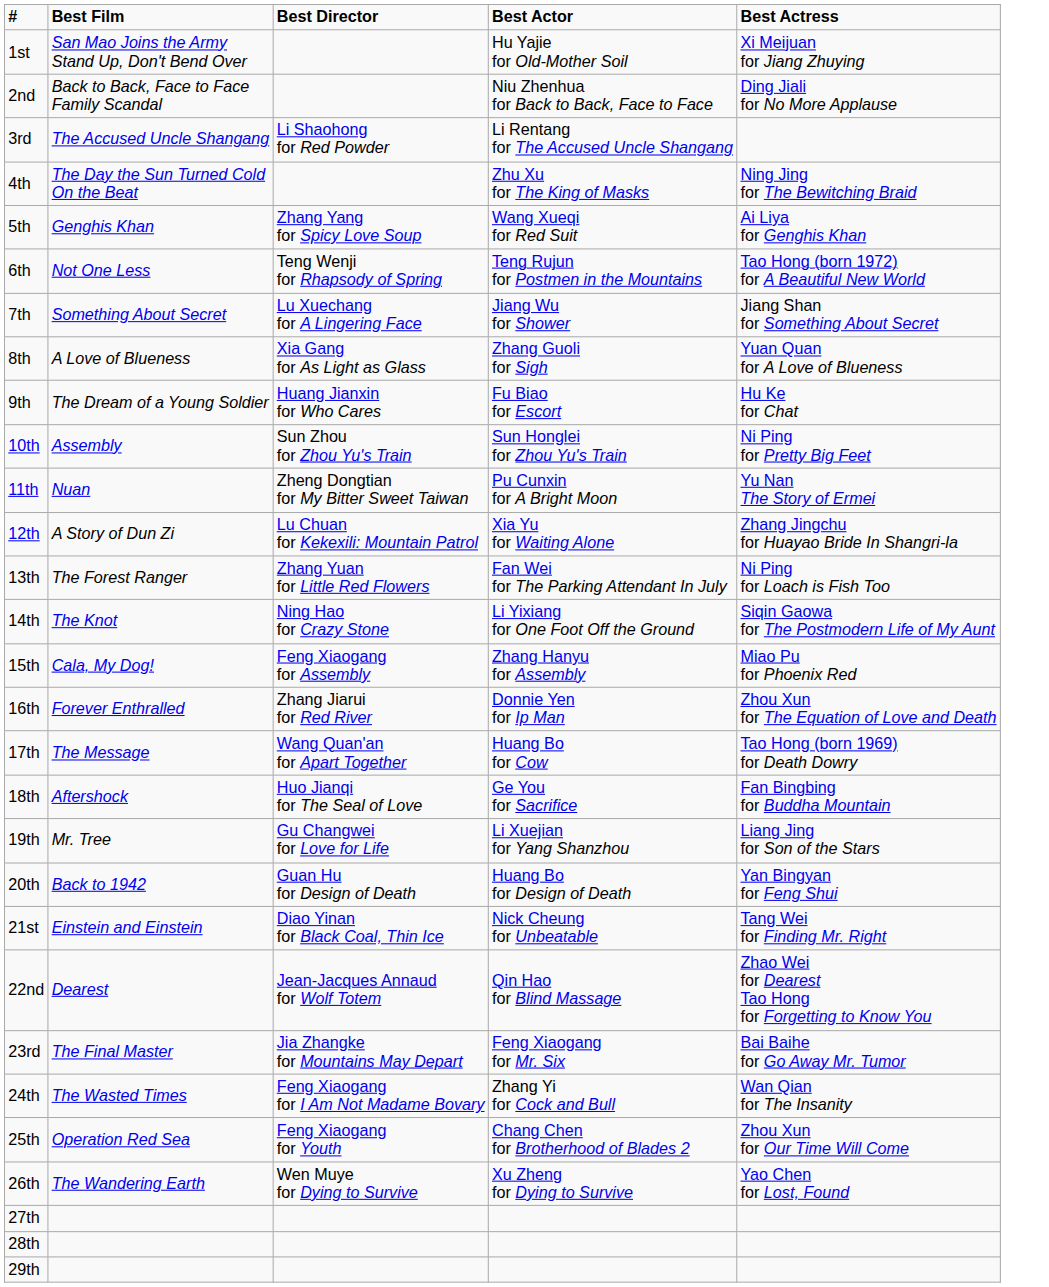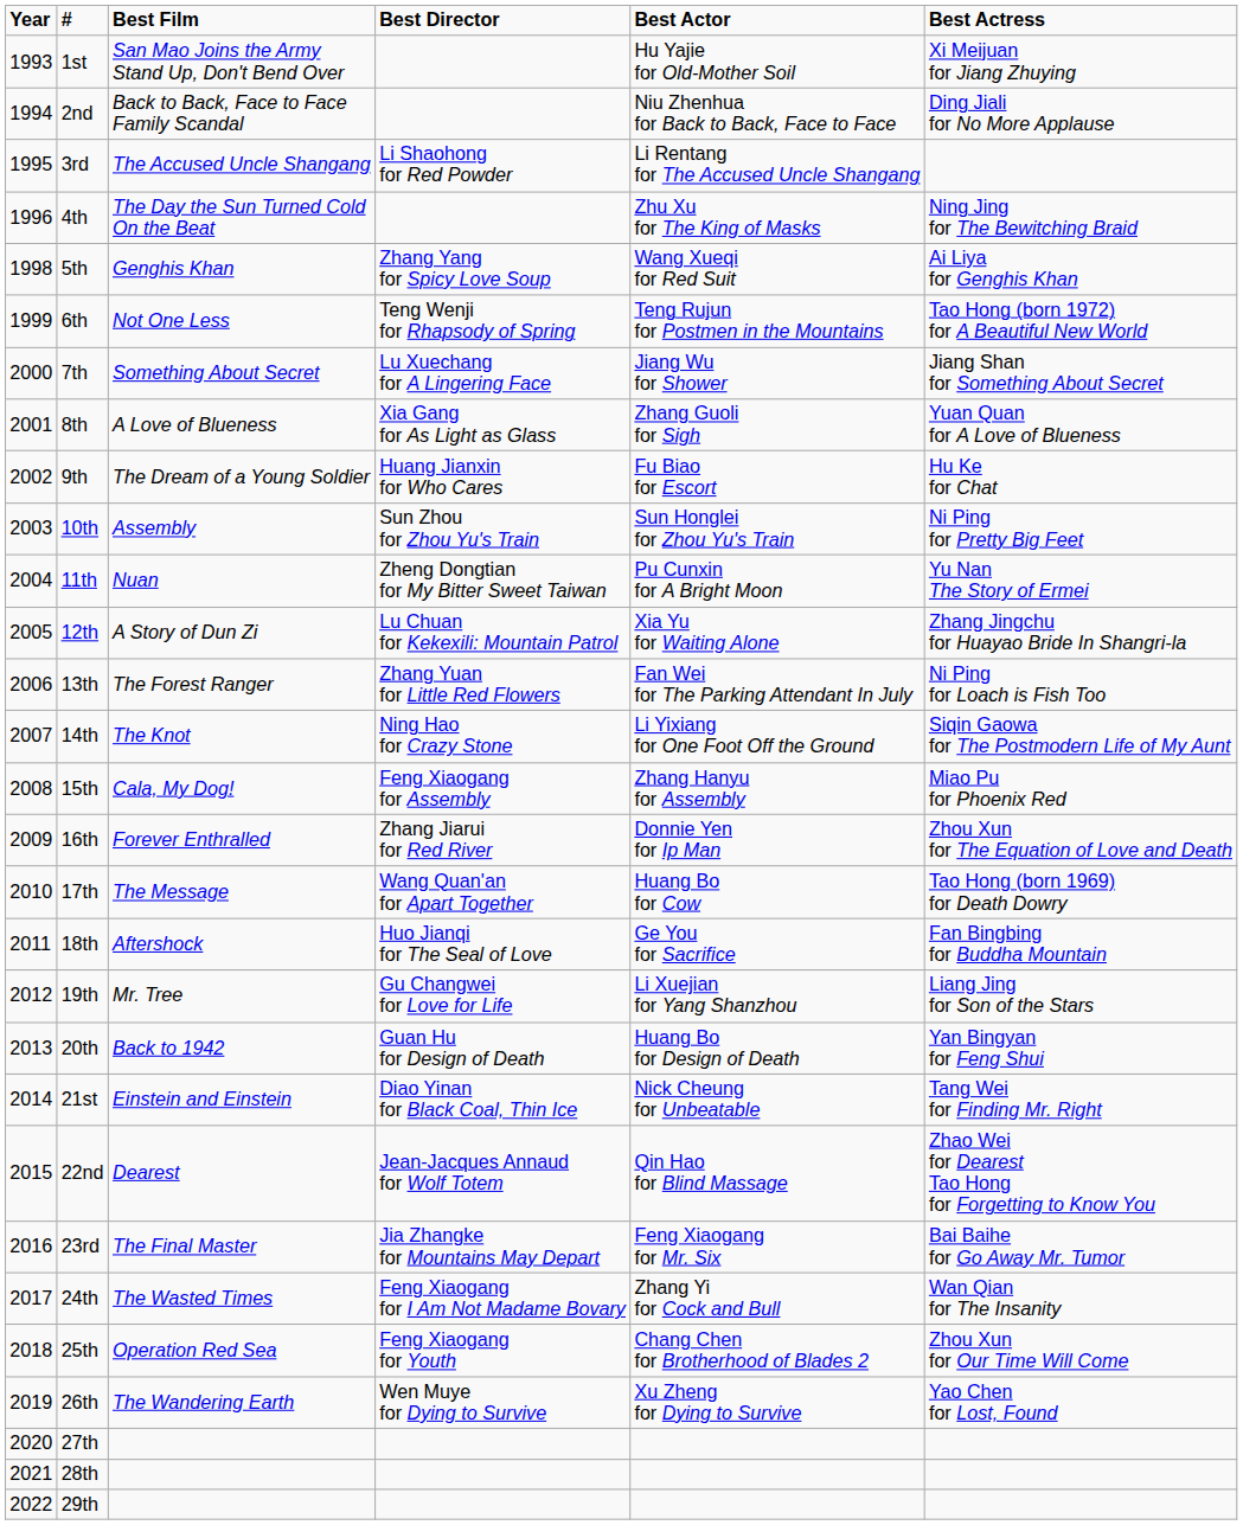 <table border="2"cellpadding="3"cellspacing="0"style="border-collapse:collapse;margin:0auto;" class="wikitable">
 <tr>
+<td><strong>Year</strong></td>
 <td><strong>#</strong></td>
 <td><strong>Best Film</strong></td>
 <td><strong>Best Director</strong></td>
 <td><strong>Best Actor</strong></td>
 <td><strong>Best Actress</strong></td>
 </tr>
 <tr>
+<td>1993</td>
 <td>1st</td>
 <td><em><a href='#'>San Mao Joins the Army</a></em><br><em>Stand Up, Don't Bend Over</em></td>
 <td></td>
 <td>Hu Yajie<br>for <em>Old-Mother Soil</em></td>
 <td><a href='#'>Xi Meijuan</a><br>for <em>Jiang Zhuying</em></td>
 </tr>
 <tr>
+<td>1994</td>
 <td>2nd</td>
 <td><em>Back to Back, Face to Face</em><br><em>Family Scandal</em></td>
 <td></td>
 <td>Niu Zhenhua<br>for <em>Back to Back, Face to Face</em></td>
 <td><a href='#'>Ding Jiali</a><br>for <em>No More Applause</em></td>
 </tr>
 <tr>
+<td>1995</td>
 <td>3rd</td>
 <td><em><a href='#'>The Accused Uncle Shangang</a></em></td>
 <td><a href='#'>Li Shaohong</a><br>for <em>Red Powder</em></td>
 <td>Li Rentang<br>for <em><a href='#'>The Accused Uncle Shangang</a></em></td>
 <td></td>
 </tr>
 <tr>
+<td>1996</td>
 <td>4th</td>
 <td><em><a href='#'>The Day the Sun Turned Cold</a></em><br><em><a href='#'>On the Beat</a></em></td>
 <td></td>
 <td><a href='#'>Zhu Xu</a><br>for <em><a href='#'>The King of Masks</a></em></td>
 <td><a href='#'>Ning Jing</a><br>for <em><a href='#'>The Bewitching Braid</a></em></td>
 </tr>
 <tr>
+<td>1998</td>
 <td>5th</td>
 <td><em><a href='#'>Genghis Khan</a></em></td>
 <td><a href='#'>Zhang Yang</a><br>for <em><a href='#'>Spicy Love Soup</a></em></td>
 <td><a href='#'>Wang Xueqi</a><br>for <em>Red Suit</em></td>
 <td><a href='#'>Ai Liya</a><br>for <em><a href='#'>Genghis Khan</a></em></td>
 </tr>
 <tr>
+<td>1999</td>
 <td>6th</td>
 <td><em><a href='#'>Not One Less</a></em></td>
 <td>Teng Wenji<br>for <em><a href='#'>Rhapsody of Spring</a></em></td>
 <td><a href='#'>Teng Rujun</a><br>for <em><a href='#'>Postmen in the Mountains</a></em></td>
 <td><a href='#'>Tao Hong (born 1972)</a><br>for <em><a href='#'>A Beautiful New World</a></em></td>
 </tr>
 <tr>
+<td>2000</td>
 <td>7th</td>
 <td><em><a href='#'>Something About Secret</a></em></td>
 <td><a href='#'>Lu Xuechang</a><br>for <em><a href='#'>A Lingering Face</a></em></td>
 <td><a href='#'>Jiang Wu</a><br>for <em><a href='#'>Shower</a></em></td>
 <td>Jiang Shan<br>for <em><a href='#'>Something About Secret</a></em></td>
 </tr>
 <tr>
+<td>2001</td>
 <td>8th</td>
 <td><em>A Love of Blueness</em></td>
 <td><a href='#'>Xia Gang</a><br>for <em>As Light as Glass</em></td>
 <td><a href='#'>Zhang Guoli</a><br>for <em><a href='#'>Sigh</a></em></td>
 <td><a href='#'>Yuan Quan</a><br>for <em>A Love of Blueness</em></td>
 </tr>
 <tr>
+<td>2002</td>
 <td>9th</td>
 <td><em>The Dream of a Young Soldier</em></td>
 <td><a href='#'>Huang Jianxin</a><br>for <em>Who Cares</em></td>
 <td><a href='#'>Fu Biao</a><br>for <em><a href='#'>Escort</a></em></td>
 <td><a href='#'>Hu Ke</a><br>for <em>Chat</em></td>
 </tr>
 <tr>
+<td>2003</td>
 <td><a href='#'>10th</a></td>
 <td><em><a href='#'>Assembly</a></em></td>
 <td>Sun Zhou<br>for <em><a href='#'>Zhou Yu's Train</a></em></td>
 <td><a href='#'>Sun Honglei</a><br>for <em><a href='#'>Zhou Yu's Train</a></em></td>
 <td><a href='#'>Ni Ping</a><br>for <em><a href='#'>Pretty Big Feet</a></em></td>
 </tr>
 <tr>
+<td>2004</td>
 <td><a href='#'>11th</a></td>
 <td><em><a href='#'>Nuan</a></em></td>
 <td>Zheng Dongtian<br>for <em>My Bitter Sweet Taiwan</em></td>
 <td><a href='#'>Pu Cunxin</a><br>for <em>A Bright Moon</em></td>
 <td><a href='#'>Yu Nan</a><br><em><a href='#'>The Story of Ermei</a></em></td>
 </tr>
 <tr>
+<td>2005</td>
 <td><a href='#'>12th</a></td>
 <td><em>A Story of Dun Zi</em></td>
 <td><a href='#'>Lu Chuan</a><br>for <em><a href='#'>Kekexili: Mountain Patrol</a></em></td>
 <td><a href='#'>Xia Yu</a><br>for <em><a href='#'>Waiting Alone</a></em></td>
 <td><a href='#'>Zhang Jingchu</a><br>for <em>Huayao Bride In Shangri-la</em></td>
 </tr>
 <tr>
+<td>2006</td>
 <td>13th</td>
 <td><em>The Forest Ranger</em></td>
 <td><a href='#'>Zhang Yuan</a><br>for <em><a href='#'>Little Red Flowers</a></em></td>
 <td><a href='#'>Fan Wei</a><br>for <em>The Parking Attendant In July</em></td>
 <td><a href='#'>Ni Ping</a><br>for <em>Loach is Fish Too</em></td>
 </tr>
 <tr>
+<td>2007</td>
 <td>14th</td>
 <td><em><a href='#'>The Knot</a></em></td>
 <td><a href='#'>Ning Hao</a><br>for <em><a href='#'>Crazy Stone</a></em></td>
 <td><a href='#'>Li Yixiang</a><br>for <em>One Foot Off the Ground</em></td>
 <td><a href='#'>Siqin Gaowa</a><br>for <em><a href='#'>The Postmodern Life of My Aunt</a></em></td>
 </tr>
 <tr>
+<td>2008</td>
 <td>15th</td>
 <td><em><a href='#'>Cala, My Dog!</a></em></td>
 <td><a href='#'>Feng Xiaogang</a><br>for <em><a href='#'>Assembly</a></em></td>
 <td><a href='#'>Zhang Hanyu</a><br>for <em><a href='#'>Assembly</a></em></td>
 <td><a href='#'>Miao Pu</a><br>for <em>Phoenix Red</em></td>
 </tr>
 <tr>
+<td>2009</td>
 <td>16th</td>
 <td><em><a href='#'>Forever Enthralled</a></em></td>
 <td>Zhang Jiarui<br>for <em><a href='#'>Red River</a></em></td>
 <td><a href='#'>Donnie Yen</a><br>for <em><a href='#'>Ip Man</a></em></td>
 <td><a href='#'>Zhou Xun</a><br>for <em><a href='#'>The Equation of Love and Death</a></em></td>
 </tr>
 <tr>
+<td>2010</td>
 <td>17th</td>
 <td><em><a href='#'>The Message</a></em></td>
 <td><a href='#'>Wang Quan'an</a><br>for <em><a href='#'>Apart Together</a></em></td>
 <td><a href='#'>Huang Bo</a><br>for <em><a href='#'>Cow</a></em></td>
 <td><a href='#'>Tao Hong (born 1969)</a><br>for <em>Death Dowry</em></td>
 </tr>
 <tr>
+<td>2011</td>
 <td>18th</td>
 <td><em><a href='#'>Aftershock</a></em></td>
 <td><a href='#'>Huo Jianqi</a><br>for <em>The Seal of Love</em></td>
 <td><a href='#'>Ge You</a><br>for <em><a href='#'>Sacrifice</a></em></td>
 <td><a href='#'>Fan Bingbing</a><br>for <em><a href='#'>Buddha Mountain</a></em></td>
 </tr>
 <tr>
+<td>2012</td>
 <td>19th</td>
 <td><em>Mr. Tree</em></td>
 <td><a href='#'>Gu Changwei</a><br>for <em><a href='#'>Love for Life</a></em></td>
 <td><a href='#'>Li Xuejian</a><br>for <em>Yang Shanzhou</em></td>
 <td><a href='#'>Liang Jing</a><br>for <em>Son of the Stars</em></td>
 </tr>
 <tr>
+<td>2013</td>
 <td>20th</td>
 <td><em><a href='#'>Back to 1942</a></em></td>
 <td><a href='#'>Guan Hu</a><br>for <em>Design of Death</em></td>
 <td><a href='#'>Huang Bo</a><br>for <em>Design of Death</em></td>
 <td><a href='#'>Yan Bingyan</a><br>for <em><a href='#'>Feng Shui</a></em></td>
 </tr>
 <tr>
+<td>2014</td>
 <td>21st</td>
 <td><em><a href='#'>Einstein and Einstein</a></em></td>
 <td><a href='#'>Diao Yinan</a><br>for <em><a href='#'>Black Coal, Thin Ice</a></em></td>
 <td><a href='#'>Nick Cheung</a><br>for <em><a href='#'>Unbeatable</a></em></td>
 <td><a href='#'>Tang Wei</a><br>for <em><a href='#'>Finding Mr. Right</a></em></td>
 </tr>
 <tr>
+<td>2015</td>
 <td>22nd</td>
 <td><em><a href='#'>Dearest</a></em></td>
 <td><a href='#'>Jean-Jacques Annaud</a><br>for <em><a href='#'>Wolf Totem</a></em></td>
 <td><a href='#'>Qin Hao</a><br>for <em><a href='#'>Blind Massage</a></em></td>
 <td><a href='#'>Zhao Wei</a><br>for <em><a href='#'>Dearest</a></em><br><a href='#'>Tao Hong</a><br>for <em><a href='#'>Forgetting to Know You</a></em></td>
 </tr>
 <tr>
+<td>2016</td>
 <td>23rd</td>
 <td><em><a href='#'>The Final Master</a></em></td>
 <td><a href='#'>Jia Zhangke</a><br>for <em><a href='#'>Mountains May Depart</a></em></td>
 <td><a href='#'>Feng Xiaogang</a><br>for <em><a href='#'>Mr. Six</a></em><br></td>
 <td><a href='#'>Bai Baihe</a><br>for <em><a href='#'>Go Away Mr. Tumor</a></em></td>
 </tr>
 <tr>
+<td>2017</td>
 <td>24th</td>
 <td><em><a href='#'>The Wasted Times</a></em></td>
 <td><a href='#'>Feng Xiaogang</a><br>for <em><a href='#'>I Am Not Madame Bovary</a></em></td>
 <td>Zhang Yi<br>for <em><a href='#'>Cock and Bull</a></em></td>
 <td><a href='#'>Wan Qian</a><br>for <em>The Insanity</em></td>
 </tr>
 <tr>
+<td>2018</td>
 <td>25th</td>
 <td><em><a href='#'>Operation Red Sea</a></em></td>
 <td><a href='#'>Feng Xiaogang</a><br>for <em><a href='#'>Youth</a></em></td>
 <td><a href='#'>Chang Chen</a><br>for <em><a href='#'>Brotherhood of Blades 2</a></em></td>
 <td><a href='#'>Zhou Xun</a><br>for <em><a href='#'>Our Time Will Come</a></em></td>
 </tr>
 <tr>
+<td>2019</td>
 <td>26th</td>
 <td><em><a href='#'>The Wandering Earth</a></em></td>
 <td>Wen Muye<br>for <em><a href='#'>Dying to Survive</a></em></td>
 <td><a href='#'>Xu Zheng</a><br>for <em><a href='#'>Dying to Survive</a></em></td>
 <td><a href='#'>Yao Chen</a><br>for <em><a href='#'>Lost, Found</a></em></td>
 </tr>
 <tr>
+<td>2020</td>
 <td>27th</td>
 <td></td>
 <td></td>
 <td></td>
 <td></td>
 </tr>
 <tr>
+<td>2021</td>
 <td>28th</td>
 <td></td>
 <td></td>
 <td></td>
 <td></td>
 </tr>
 <tr>
+<td>2022</td>
 <td>29th</td>
 <td></td>
 <td></td>
 <td></td>
 <td></td>
 </tr>
 </table>
